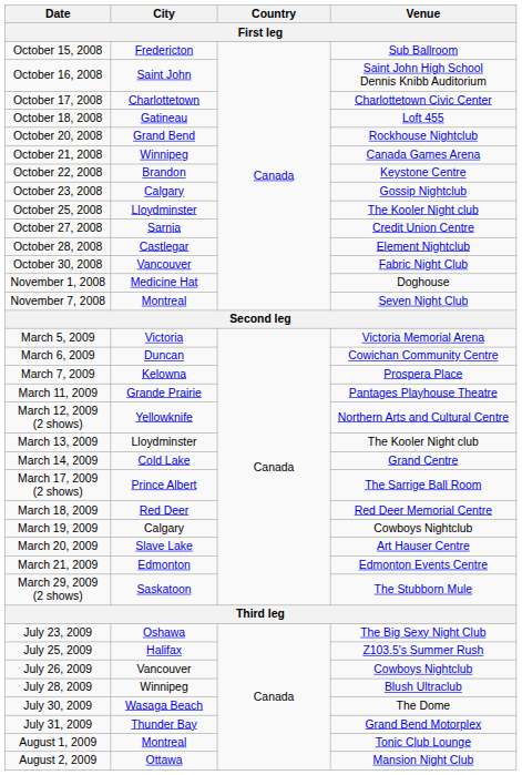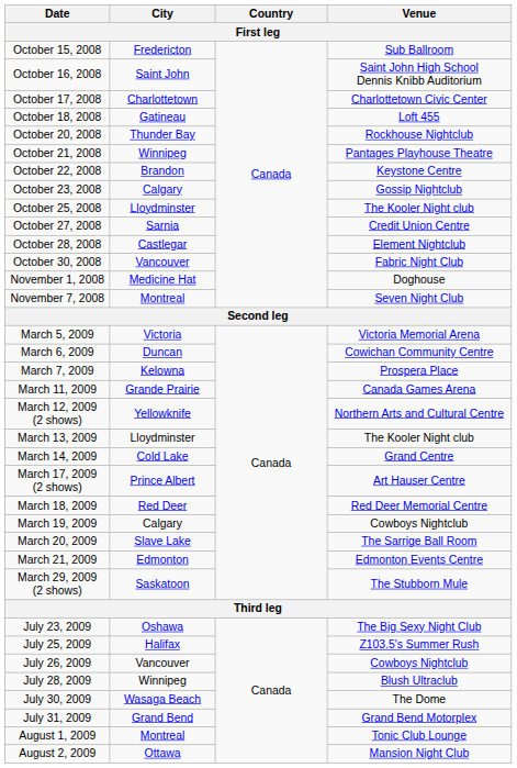 <table class="wikitable" style="text-align:center;">
 <tr>
 <th width="140">Date</th>
 <th width="140">City</th>
 <th width="150">Country</th>
 <th width="250">Venue</th>
 </tr>
 <tr>
 <th colspan="4">First leg</th>
 </tr>
 <tr>
 <td>October 15, 2008</td>
 <td><a href='#'>Fredericton</a></td>
 <td rowspan="14"><a href='#'>Canada</a></td>
 <td><a href='#'>Sub Ballroom</a></td>
 </tr>
 <tr>
 <td>October 16, 2008</td>
 <td><a href='#'>Saint John</a></td>
 <td><a href='#'>Saint John High School</a><br>Dennis Knibb Auditorium</td>
 </tr>
 <tr>
 <td>October 17, 2008</td>
 <td><a href='#'>Charlottetown</a></td>
 <td><a href='#'>Charlottetown Civic Center</a></td>
 </tr>
 <tr>
 <td>October 18, 2008</td>
 <td><a href='#'>Gatineau</a></td>
 <td><a href='#'>Loft 455</a></td>
 </tr>
 <tr>
 <td>October 20, 2008</td>
-<td><a href='#'>Grand Bend</a></td>
+<td><a href='#'>Thunder Bay</a></td>
 <td><a href='#'>Rockhouse Nightclub</a></td>
 </tr>
 <tr>
 <td>October 21, 2008</td>
 <td><a href='#'>Winnipeg</a></td>
-<td><a href='#'>Canada Games Arena</a></td>
+<td><a href='#'>Pantages Playhouse Theatre</a></td>
 </tr>
 <tr>
 <td>October 22, 2008</td>
 <td><a href='#'>Brandon</a></td>
 <td><a href='#'>Keystone Centre</a></td>
 </tr>
 <tr>
 <td>October 23, 2008</td>
 <td><a href='#'>Calgary</a></td>
 <td><a href='#'>Gossip Nightclub</a></td>
 </tr>
 <tr>
 <td>October 25, 2008</td>
 <td><a href='#'>Lloydminster</a></td>
 <td><a href='#'>The Kooler Night club</a></td>
 </tr>
 <tr>
 <td>October 27, 2008</td>
 <td><a href='#'>Sarnia</a></td>
 <td><a href='#'>Credit Union Centre</a></td>
 </tr>
 <tr>
 <td>October 28, 2008</td>
 <td><a href='#'>Castlegar</a></td>
 <td><a href='#'>Element Nightclub</a></td>
 </tr>
 <tr>
 <td>October 30, 2008</td>
 <td><a href='#'>Vancouver</a></td>
 <td><a href='#'>Fabric Night Club</a></td>
 </tr>
 <tr>
 <td>November 1, 2008</td>
 <td><a href='#'>Medicine Hat</a></td>
 <td>Doghouse</td>
 </tr>
 <tr>
 <td>November 7, 2008</td>
 <td><a href='#'>Montreal</a></td>
 <td><a href='#'>Seven Night Club</a></td>
 </tr>
 <tr>
 <th colspan="4">Second leg</th>
 </tr>
 <tr>
 <td>March 5, 2009</td>
 <td><a href='#'>Victoria</a></td>
 <td rowspan="13">Canada</td>
 <td><a href='#'>Victoria Memorial Arena</a></td>
 </tr>
 <tr>
 <td>March 6, 2009</td>
 <td><a href='#'>Duncan</a></td>
 <td><a href='#'>Cowichan Community Centre</a></td>
 </tr>
 <tr>
 <td>March 7, 2009</td>
 <td><a href='#'>Kelowna</a></td>
 <td><a href='#'>Prospera Place</a></td>
 </tr>
 <tr>
 <td>March 11, 2009</td>
 <td><a href='#'>Grande Prairie</a></td>
-<td><a href='#'>Pantages Playhouse Theatre</a></td>
+<td><a href='#'>Canada Games Arena</a></td>
 </tr>
 <tr>
 <td>March 12, 2009<br>(2 shows)</td>
 <td><a href='#'>Yellowknife</a></td>
 <td><a href='#'>Northern Arts and Cultural Centre</a></td>
 </tr>
 <tr>
 <td>March 13, 2009</td>
 <td>Lloydminster</td>
 <td>The Kooler Night club</td>
 </tr>
 <tr>
 <td>March 14, 2009</td>
 <td><a href='#'>Cold Lake</a></td>
 <td><a href='#'>Grand Centre</a></td>
 </tr>
 <tr>
 <td>March 17, 2009<br>(2 shows)</td>
 <td><a href='#'>Prince Albert</a></td>
-<td><a href='#'>The Sarrige Ball Room</a></td>
+<td><a href='#'>Art Hauser Centre</a></td>
 </tr>
 <tr>
 <td>March 18, 2009</td>
 <td><a href='#'>Red Deer</a></td>
 <td><a href='#'>Red Deer Memorial Centre</a></td>
 </tr>
 <tr>
 <td>March 19, 2009</td>
 <td>Calgary</td>
 <td>Cowboys Nightclub</td>
 </tr>
 <tr>
 <td>March 20, 2009</td>
 <td><a href='#'>Slave Lake</a></td>
-<td><a href='#'>Art Hauser Centre</a></td>
+<td><a href='#'>The Sarrige Ball Room</a></td>
 </tr>
 <tr>
 <td>March 21, 2009</td>
 <td><a href='#'>Edmonton</a></td>
 <td><a href='#'>Edmonton Events Centre</a></td>
 </tr>
 <tr>
 <td>March 29, 2009<br>(2 shows)</td>
 <td><a href='#'>Saskatoon</a></td>
 <td><a href='#'>The Stubborn Mule</a></td>
 </tr>
 <tr>
 <th colspan="4">Third leg</th>
 </tr>
 <tr>
 <td>July 23, 2009</td>
 <td><a href='#'>Oshawa</a></td>
 <td rowspan="8">Canada</td>
 <td><a href='#'>The Big Sexy Night Club</a></td>
 </tr>
 <tr>
 <td>July 25, 2009</td>
 <td><a href='#'>Halifax</a></td>
 <td><a href='#'>Z103.5's Summer Rush</a></td>
 </tr>
 <tr>
 <td>July 26, 2009</td>
 <td>Vancouver</td>
 <td><a href='#'>Cowboys Nightclub</a></td>
 </tr>
 <tr>
 <td>July 28, 2009</td>
 <td>Winnipeg</td>
 <td><a href='#'>Blush Ultraclub</a></td>
 </tr>
 <tr>
 <td>July 30, 2009</td>
 <td><a href='#'>Wasaga Beach</a></td>
 <td>The Dome</td>
 </tr>
 <tr>
 <td>July 31, 2009</td>
-<td><a href='#'>Thunder Bay</a></td>
+<td><a href='#'>Grand Bend</a></td>
 <td><a href='#'>Grand Bend Motorplex</a></td>
 </tr>
 <tr>
 <td>August 1, 2009</td>
 <td><a href='#'>Montreal</a></td>
 <td><a href='#'>Tonic Club Lounge</a></td>
 </tr>
 <tr>
 <td>August 2, 2009</td>
 <td><a href='#'>Ottawa</a></td>
 <td><a href='#'>Mansion Night Club</a></td>
 </tr>
 </table>
